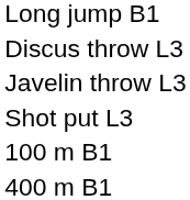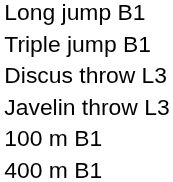 <table>
 <tr>
 <td>Long jump B1<br></td>
+<td></td>
+<td></td>
+<td></td>
+</tr>
+<tr>
+<td>Triple jump B1<br></td>
 <td></td>
 <td></td>
 <td></td>
 </tr>
 <tr>
 <td>Discus throw L3<br></td>
 <td></td>
 <td></td>
 <td></td>
 </tr>
 <tr>
 <td>Javelin throw L3<br></td>
-<td></td>
-<td></td>
-<td></td>
-</tr>
-<tr>
-<td>Shot put L3<br></td>
 <td></td>
 <td></td>
 <td></td>
 </tr>
 <tr>
 <td>100 m B1<br></td>
 <td></td>
 <td></td>
 <td></td>
 </tr>
 <tr>
 <td>400 m B1<br></td>
 <td></td>
 <td></td>
 <td></td>
 </tr>
 <tr>
 </tr>
 </table>
